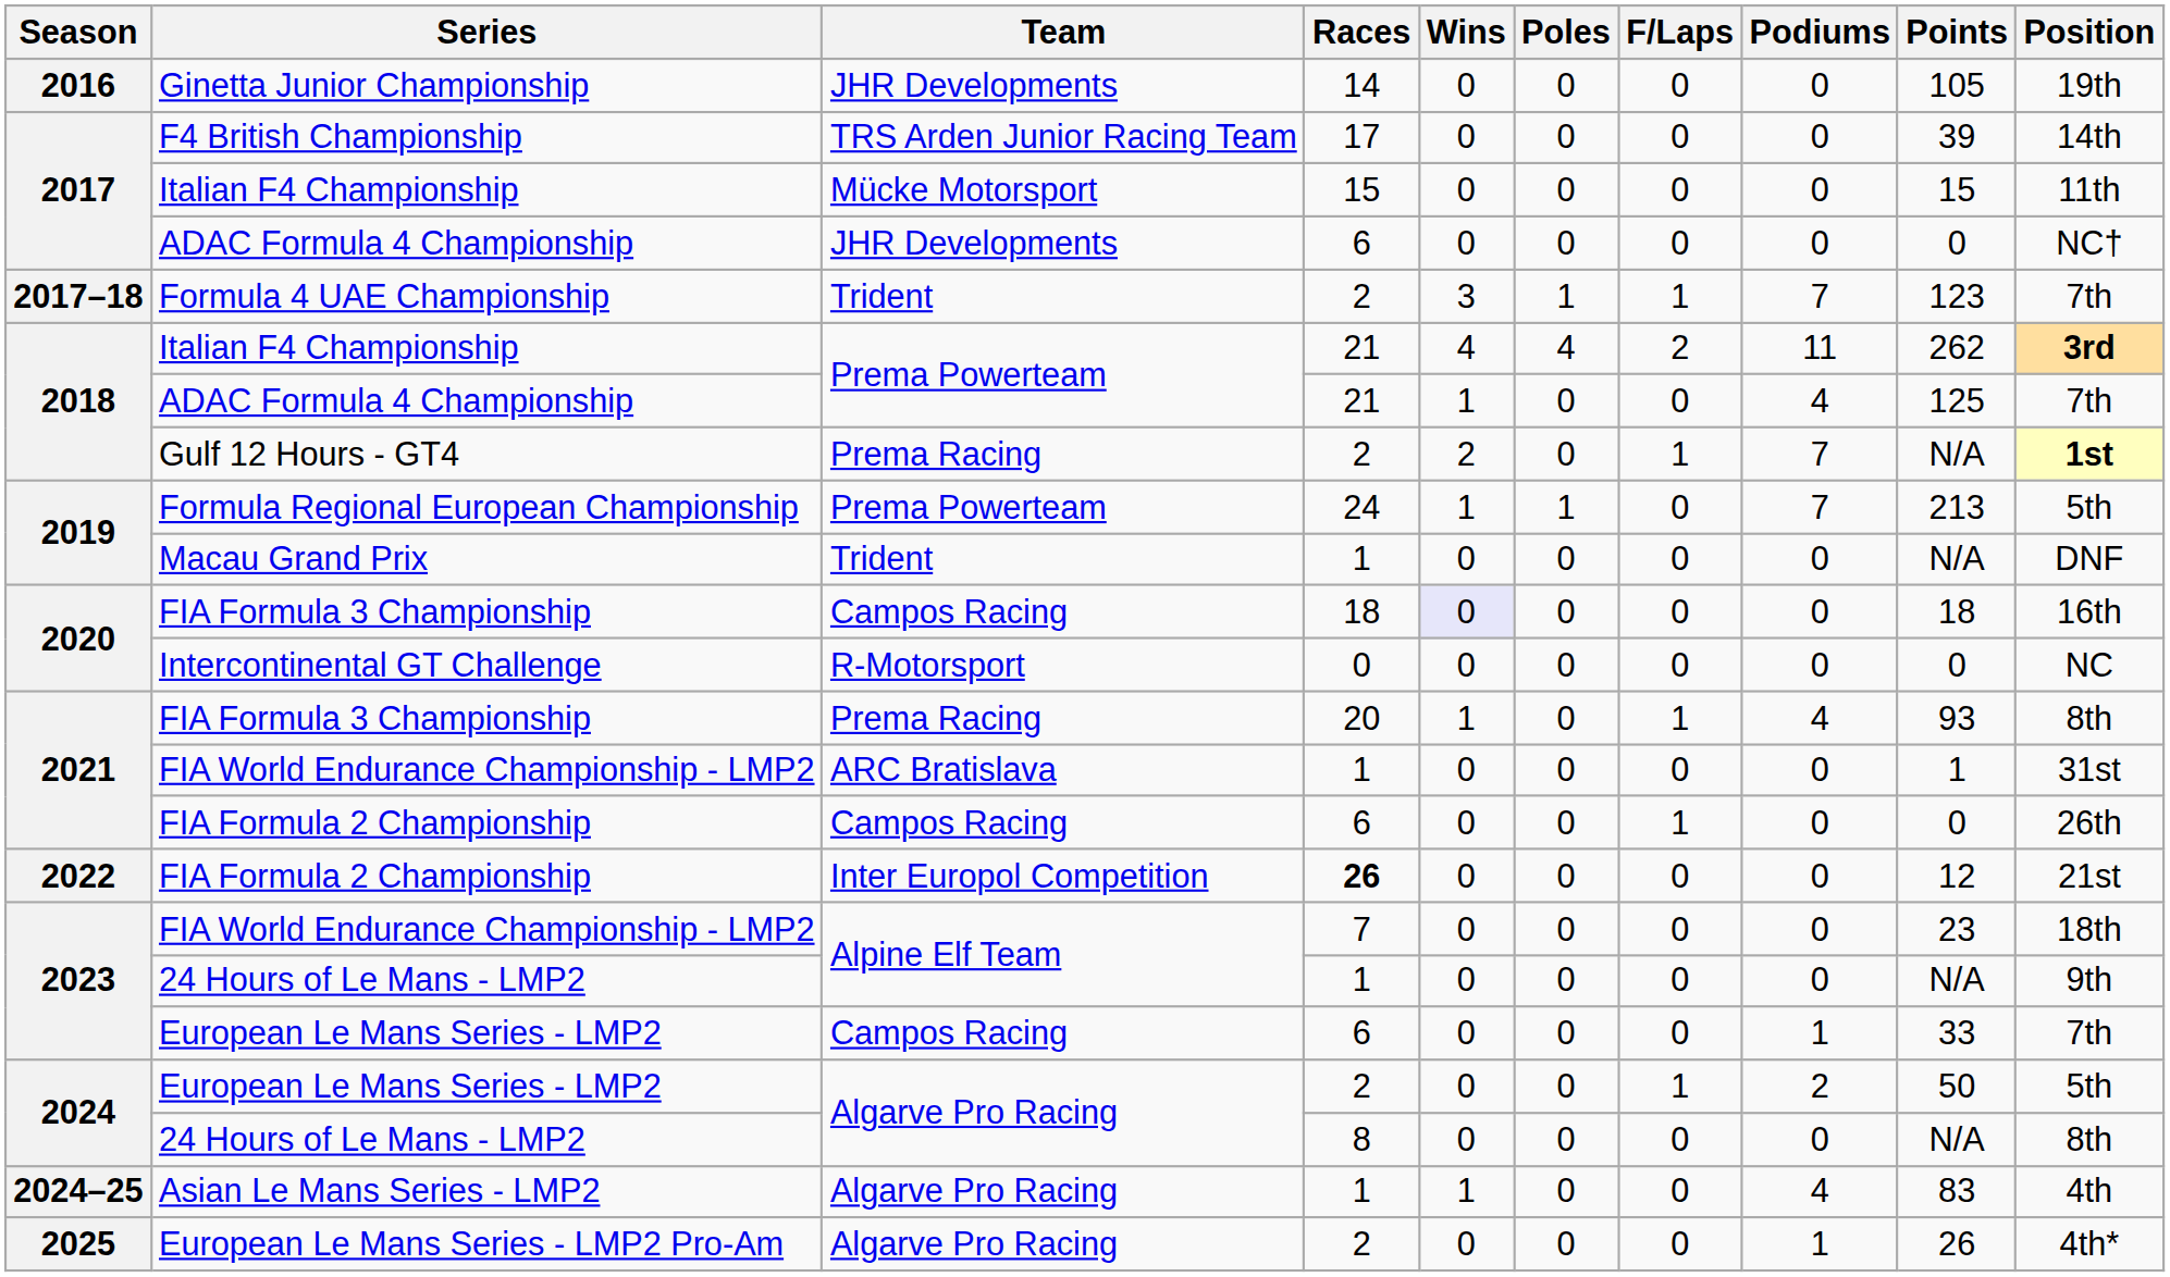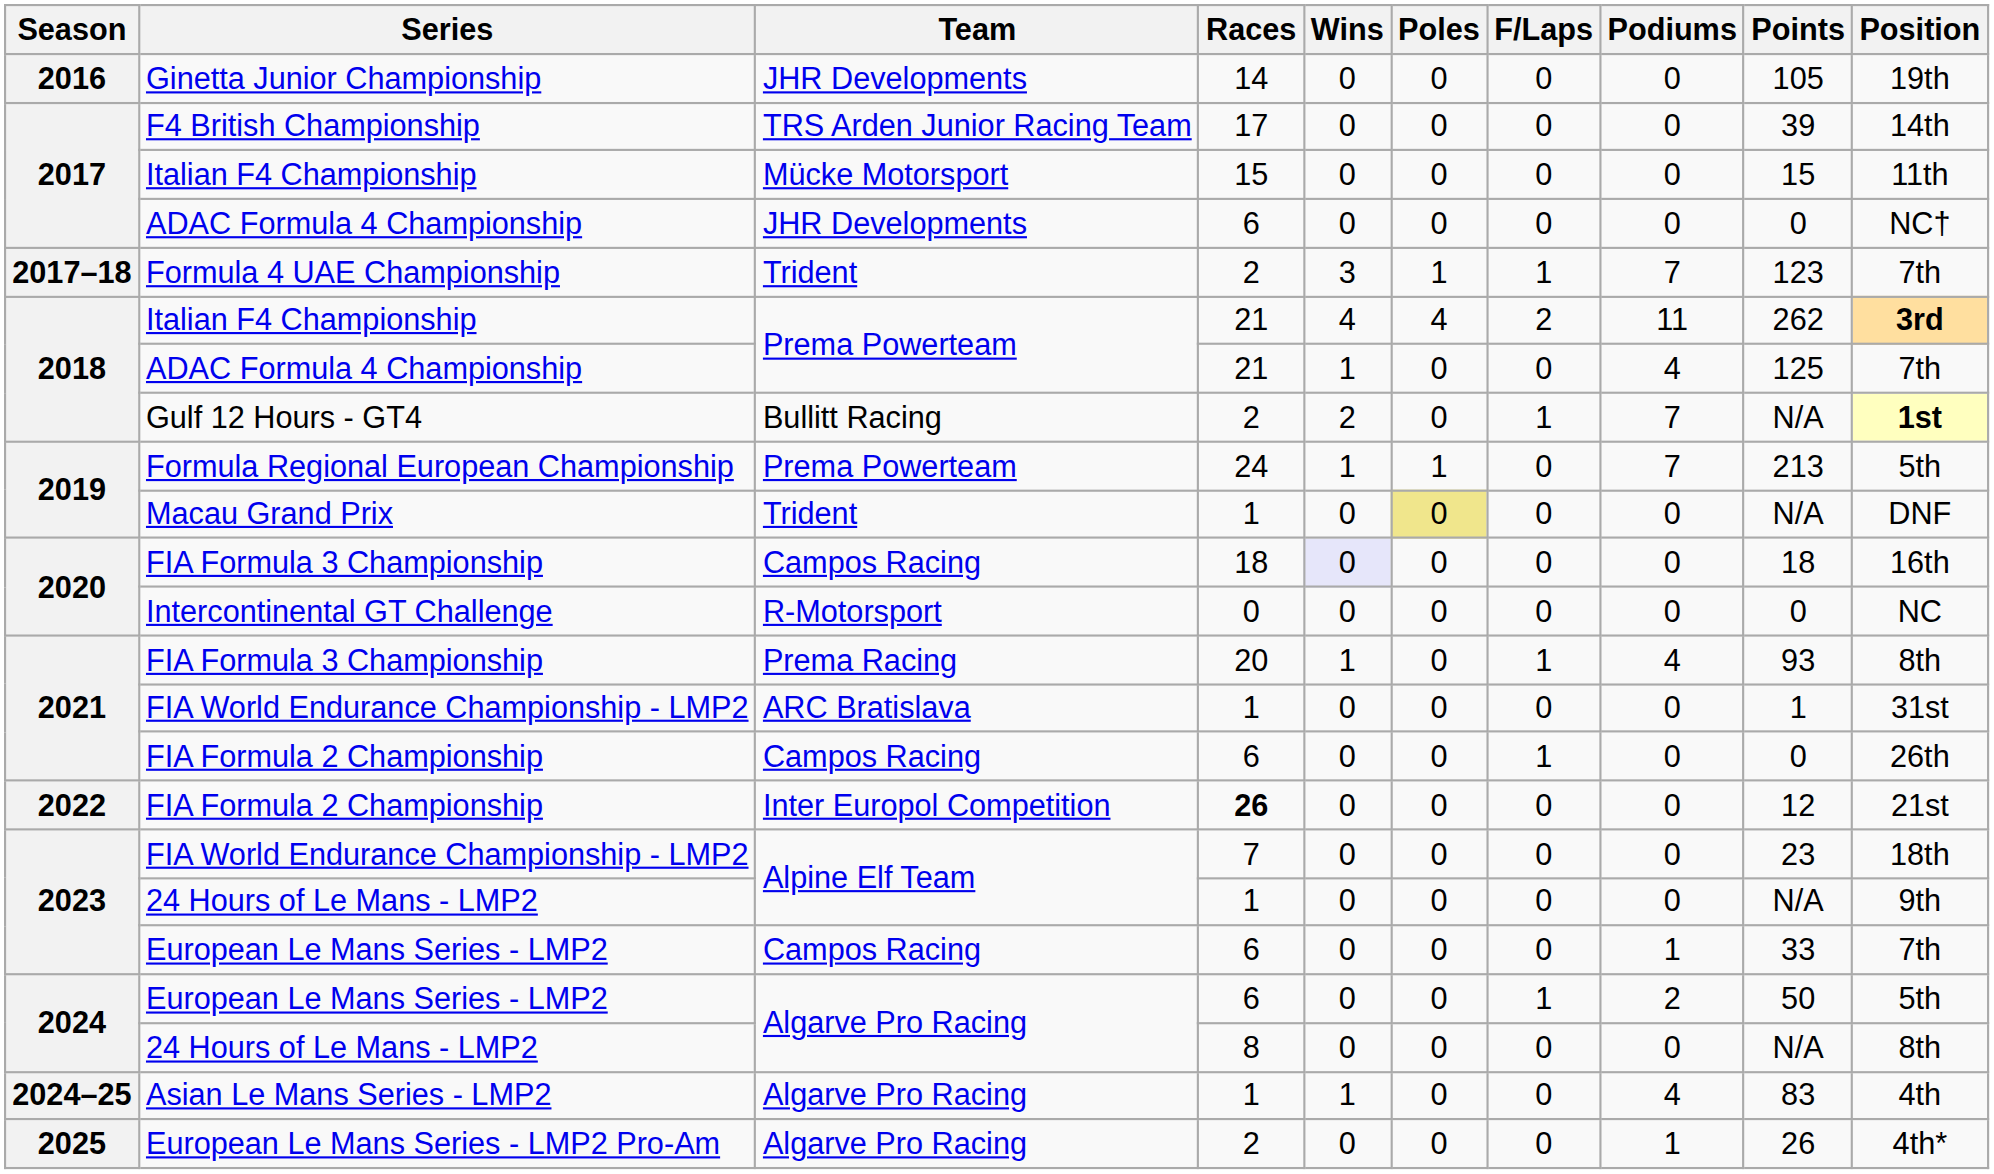 <table class="wikitable" style="font-size: 90%; text-align:center">
 <tr>
 <th>Season</th>
 <th>Series</th>
 <th>Team</th>
 <th>Races</th>
 <th>Wins</th>
 <th>Poles</th>
 <th>F/Laps</th>
 <th>Podiums</th>
 <th>Points</th>
 <th>Position</th>
 </tr>
 <tr>
 <th>2016</th>
 <td align=left><a href='#'>Ginetta Junior Championship</a></td>
 <td align=left><a href='#'>JHR Developments</a></td>
 <td>14</td>
 <td>0</td>
 <td>0</td>
 <td>0</td>
 <td>0</td>
 <td>105</td>
 <td>19th</td>
 </tr>
 <tr>
 <th rowspan="3">2017</th>
 <td align="left"><a href='#'>F4 British Championship</a></td>
 <td align="left" nowrap><a href='#'>TRS Arden Junior Racing Team</a></td>
 <td>17</td>
 <td>0</td>
 <td>0</td>
 <td>0</td>
 <td>0</td>
 <td>39</td>
 <td>14th</td>
 </tr>
 <tr>
 <td align="left"><a href='#'>Italian F4 Championship</a></td>
 <td align="left"><a href='#'>Mücke Motorsport</a></td>
 <td>15</td>
 <td>0</td>
 <td>0</td>
 <td>0</td>
 <td>0</td>
 <td>15</td>
 <td>11th</td>
 </tr>
 <tr>
 <td align="left"><a href='#'>ADAC Formula 4 Championship</a></td>
 <td align=left><a href='#'>JHR Developments</a></td>
 <td>6</td>
 <td>0</td>
 <td>0</td>
 <td>0</td>
 <td>0</td>
 <td>0</td>
 <td>NC†</td>
 </tr>
 <tr>
 <th>2017–18</th>
 <td align=left><a href='#'>Formula 4 UAE Championship</a></td>
 <td align=left><a href='#'>Trident</a></td>
 <td>2</td>
 <td>3</td>
 <td>1</td>
 <td>1</td>
 <td>7</td>
 <td>123</td>
 <td>7th</td>
 </tr>
 <tr>
 <th rowspan=3>2018</th>
 <td align=left><a href='#'>Italian F4 Championship</a></td>
 <td align=left rowspan=2><a href='#'>Prema Powerteam</a></td>
 <td>21</td>
 <td>4</td>
 <td>4</td>
 <td>2</td>
 <td>11</td>
 <td>262</td>
 <td style="background:#FFDF9F;"><strong>3rd</strong></td>
 </tr>
 <tr>
 <td align=left><a href='#'>ADAC Formula 4 Championship</a></td>
 <td>21</td>
 <td>1</td>
 <td>0</td>
 <td>0</td>
 <td>4</td>
 <td>125</td>
 <td>7th</td>
 </tr>
 <tr>
 <td align=left>Gulf 12 Hours - GT4</td>
-<td align=left><a href='#'>Prema Racing</a></td>
+<td align=left>Bullitt Racing</td>
 <td>2</td>
 <td>2</td>
 <td>0</td>
 <td>1</td>
 <td>7</td>
 <td>N/A</td>
 <td style="background:#FFFFBF;"><strong>1st</strong></td>
 </tr>
 <tr>
 <th rowspan=2>2019</th>
 <td align=left><a href='#'>Formula Regional European Championship</a></td>
 <td align=left><a href='#'>Prema Powerteam</a></td>
 <td>24</td>
 <td>1</td>
 <td>1</td>
 <td>0</td>
 <td>7</td>
 <td>213</td>
 <td>5th</td>
 </tr>
 <tr>
 <td align=left><a href='#'>Macau Grand Prix</a></td>
 <td align=left><a href='#'>Trident</a></td>
 <td>1</td>
 <td>0</td>
-<td>0</td>
+<td style="background: khaki;">0</td>
 <td>0</td>
 <td>0</td>
 <td>N/A</td>
 <td>DNF</td>
 </tr>
 <tr>
 <th rowspan=2>2020</th>
 <td align=left><a href='#'>FIA Formula 3 Championship</a></td>
 <td align=left><a href='#'>Campos Racing</a></td>
 <td>18</td>
 <td style="background: lavender;">0</td>
 <td>0</td>
 <td>0</td>
 <td>0</td>
 <td>18</td>
 <td>16th</td>
 </tr>
 <tr>
 <td align=left><a href='#'>Intercontinental GT Challenge</a></td>
 <td align=left><a href='#'>R-Motorsport</a></td>
 <td>0</td>
 <td>0</td>
 <td>0</td>
 <td>0</td>
 <td>0</td>
 <td>0</td>
 <td>NC</td>
 </tr>
 <tr>
 <th rowspan="3">2021</th>
 <td align=left><a href='#'>FIA Formula 3 Championship</a></td>
 <td align=left><a href='#'>Prema Racing</a></td>
 <td>20</td>
 <td>1</td>
 <td>0</td>
 <td>1</td>
 <td>4</td>
 <td>93</td>
 <td>8th</td>
 </tr>
 <tr>
 <td align=left><a href='#'>FIA World Endurance Championship - LMP2</a></td>
 <td align=left><a href='#'>ARC Bratislava</a></td>
 <td>1</td>
 <td>0</td>
 <td>0</td>
 <td>0</td>
 <td>0</td>
 <td>1</td>
 <td>31st</td>
 </tr>
 <tr>
 <td align=left><a href='#'>FIA Formula 2 Championship</a></td>
 <td align=left><a href='#'>Campos Racing</a></td>
 <td>6</td>
 <td>0</td>
 <td>0</td>
 <td>1</td>
 <td>0</td>
 <td>0</td>
 <td>26th</td>
 </tr>
 <tr>
 <th>2022</th>
 <td align=left><a href='#'>FIA Formula 2 Championship</a></td>
 <td align=left><a href='#'>Inter Europol Competition</a></td>
 <td><strong>26</strong></td>
 <td>0</td>
 <td>0</td>
 <td>0</td>
 <td>0</td>
 <td>12</td>
 <td>21st</td>
 </tr>
 <tr>
 <th rowspan="3">2023</th>
 <td align=left nowrap><a href='#'>FIA World Endurance Championship - LMP2</a></td>
 <td rowspan="2" align="left"><a href='#'>Alpine Elf Team</a></td>
 <td>7</td>
 <td>0</td>
 <td>0</td>
 <td>0</td>
 <td>0</td>
 <td>23</td>
 <td>18th</td>
 </tr>
 <tr>
 <td align=left><a href='#'>24 Hours of Le Mans - LMP2</a></td>
 <td>1</td>
 <td>0</td>
 <td>0</td>
 <td>0</td>
 <td>0</td>
 <td>N/A</td>
 <td>9th</td>
 </tr>
 <tr>
 <td align=left><a href='#'>European Le Mans Series - LMP2</a></td>
 <td align=left><a href='#'>Campos Racing</a></td>
 <td>6</td>
 <td>0</td>
 <td>0</td>
 <td>0</td>
 <td>1</td>
 <td>33</td>
 <td>7th</td>
 </tr>
 <tr>
 <th rowspan="2">2024</th>
 <td align=left><a href='#'>European Le Mans Series - LMP2</a></td>
 <td align=left rowspan="2"><a href='#'>Algarve Pro Racing</a></td>
-<td>2</td>
+<td>6</td>
 <td>0</td>
 <td>0</td>
 <td>1</td>
 <td>2</td>
 <td>50</td>
 <td>5th</td>
 </tr>
 <tr>
 <td align=left><a href='#'>24 Hours of Le Mans - LMP2</a></td>
 <td>8</td>
 <td>0</td>
 <td>0</td>
 <td>0</td>
 <td>0</td>
 <td>N/A</td>
 <td>8th</td>
 </tr>
 <tr>
 <th nowrap>2024–25</th>
 <td align=left nowrap><a href='#'>Asian Le Mans Series - LMP2</a></td>
 <td align=left><a href='#'>Algarve Pro Racing</a></td>
 <td>1</td>
 <td>1</td>
 <td>0</td>
 <td>0</td>
 <td>4</td>
 <td>83</td>
 <td>4th</td>
 </tr>
 <tr>
 <th>2025</th>
 <td align=left><a href='#'>European Le Mans Series - LMP2 Pro-Am</a></td>
 <td align=left><a href='#'>Algarve Pro Racing</a></td>
 <td>2</td>
 <td>0</td>
 <td>0</td>
 <td>0</td>
 <td>1</td>
 <td>26</td>
 <td>4th*</td>
 </tr>
 </table>
